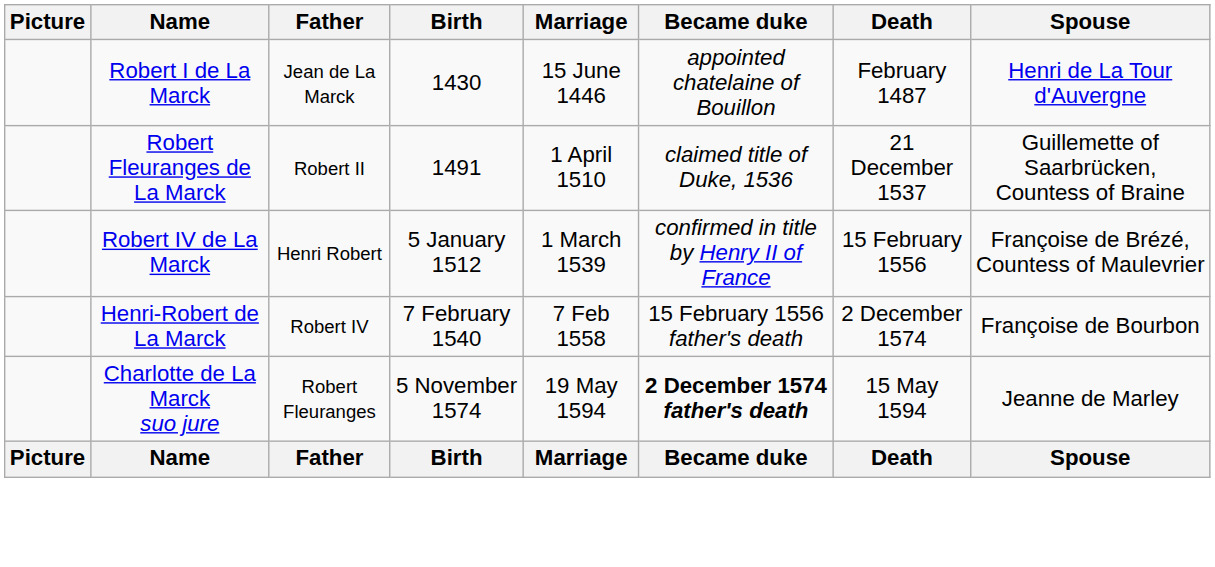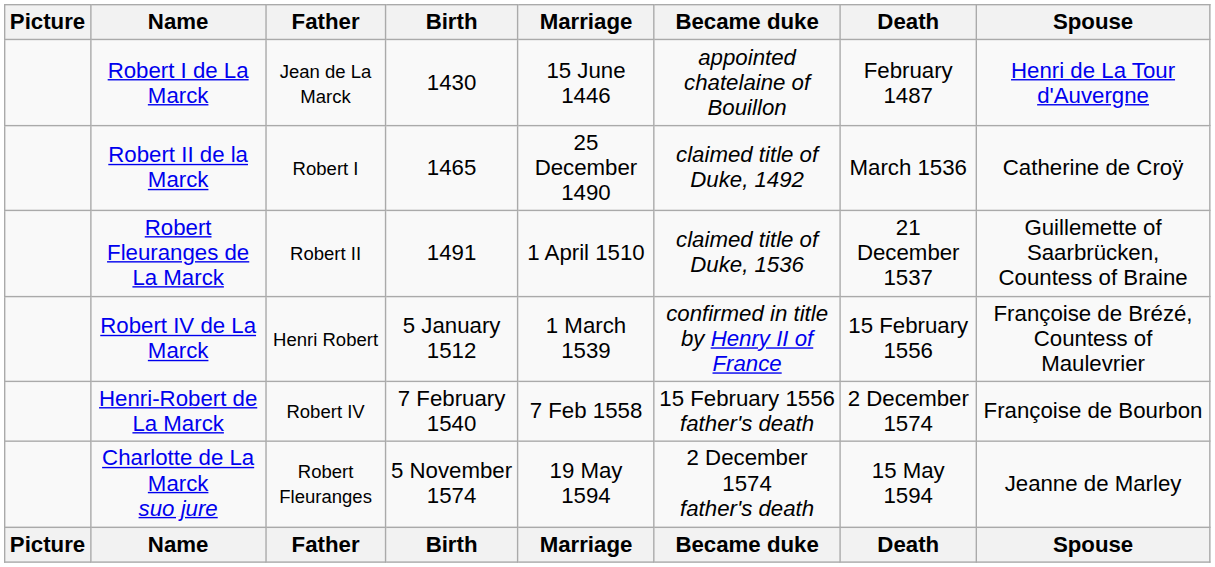 <table class="wikitable">
 <tr>
 <th>Picture</th>
 <th>Name</th>
 <th>Father</th>
 <th>Birth</th>
 <th>Marriage</th>
 <th>Became duke</th>
 <th>Death</th>
 <th>Spouse</th>
 </tr>
 <tr>
 <td style="text-align: center;"></td>
 <td style="text-align: center;"><a href='#'>Robert I de La Marck</a></td>
 <td style="text-align: center;"><small>Jean de La Marck</small></td>
 <td style="text-align: center;">1430</td>
 <td style="text-align: center;">15 June 1446</td>
 <td style="text-align: center;"><em>appointed chatelaine of Bouillon</em></td>
 <td style="text-align: center;">February 1487</td>
 <td style="text-align: center;"><a href='#'>Henri de La Tour d'Auvergne</a></td>
+</tr>
+<tr>
+<td style="text-align: center;"></td>
+<td style="text-align: center;"><a href='#'>Robert II de la Marck</a></td>
+<td style="text-align: center;"><small>Robert I</small></td>
+<td style="text-align: center;">1465</td>
+<td style="text-align: center;">25 December 1490</td>
+<td style="text-align: center;"><em>claimed title of Duke, 1492</em></td>
+<td style="text-align: center;">March 1536</td>
+<td style="text-align: center;">Catherine de Croÿ</td>
 </tr>
 <tr>
 <td style="text-align: center;"></td>
 <td style="text-align: center;"><a href='#'>Robert Fleuranges de La Marck</a></td>
 <td style="text-align: center;"><small>Robert II</small></td>
 <td style="text-align: center;">1491</td>
 <td style="text-align: center;">1 April 1510</td>
 <td style="text-align: center;"><em>claimed title of Duke, 1536</em></td>
 <td style="text-align: center;">21 December 1537</td>
 <td style="text-align: center;">Guillemette of Saarbrücken, Countess of Braine</td>
 </tr>
 <tr>
 <td style="text-align: center;"></td>
 <td style="text-align: center;"><a href='#'>Robert IV de La Marck</a></td>
 <td style="text-align: center;"><small>Henri Robert</small></td>
 <td style="text-align: center;">5 January 1512</td>
 <td style="text-align: center;">1 March 1539</td>
 <td style="text-align: center;"><em>confirmed in title by <a href='#'>Henry II of France</a></em></td>
 <td style="text-align: center;">15 February 1556</td>
 <td style="text-align: center;">Françoise de Brézé, Countess of Maulevrier</td>
 </tr>
 <tr>
 <td style="text-align: center;"></td>
 <td style="text-align: center;"><a href='#'>Henri-Robert de La Marck</a></td>
 <td style="text-align: center;"><small>Robert IV</small></td>
 <td style="text-align: center;">7 February 1540</td>
 <td style="text-align: center;">7 Feb 1558</td>
 <td style="text-align: center;">15 February 1556 <br><em>father's death</em></td>
 <td style="text-align: center;">2 December 1574</td>
 <td style="text-align: center;">Françoise de Bourbon</td>
 </tr>
 <tr>
 <td style="text-align: center;"></td>
 <td style="text-align: center;"><a href='#'>Charlotte de La Marck</a><br><em><a href='#'>suo jure</a></em></td>
 <td style="text-align: center;"><small>Robert Fleuranges</small></td>
 <td style="text-align: center;">5 November 1574</td>
 <td style="text-align: center;">19 May 1594</td>
-<td style="text-align: center;"><strong>2 December 1574<br><em>father's death</em></strong></td>
+<td style="text-align: center;">2 December 1574<br><em>father's death</em></td>
 <td style="text-align: center;">15 May 1594</td>
 <td style="text-align: center;">Jeanne de Marley</td>
 </tr>
 <tr>
 <th>Picture</th>
 <th>Name</th>
 <th>Father</th>
 <th>Birth</th>
 <th>Marriage</th>
 <th>Became duke</th>
 <th>Death</th>
 <th>Spouse</th>
 </tr>
 </table>
